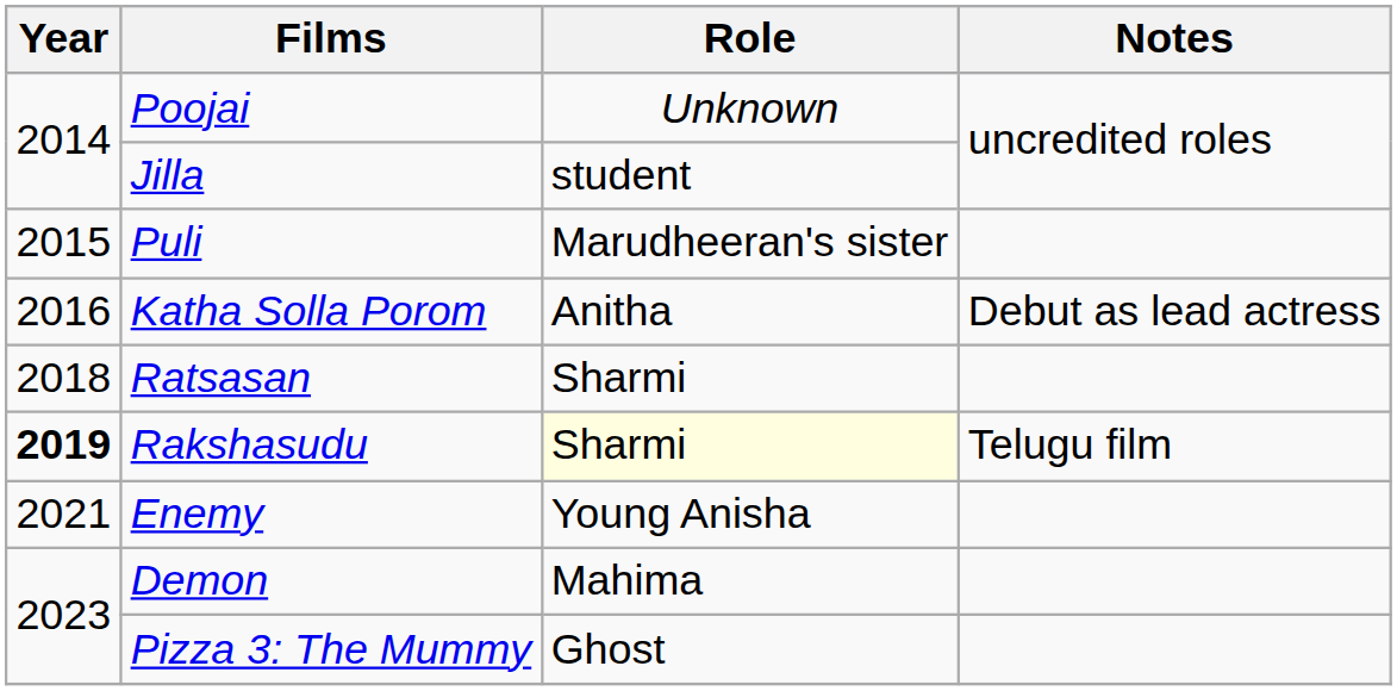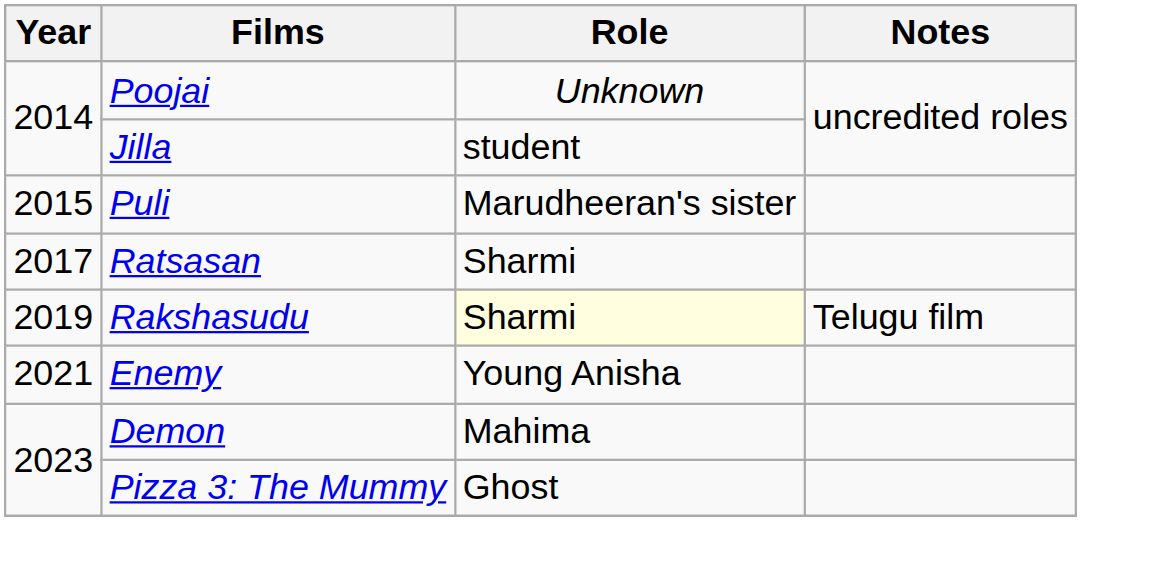 <table class="wikitable">
 <tr style="background:#b0c4de; text-align:center;">
 <th>Year</th>
 <th>Films</th>
 <th>Role</th>
 <th>Notes</th>
 </tr>
 <tr>
 <td rowspan="2">2014</td>
 <td><em><a href='#'>Poojai</a></em></td>
 <td style="text-align: center;"><em>Unknown</em></td>
 <td rowspan="2">uncredited roles</td>
 </tr>
 <tr>
 <td><em><a href='#'>Jilla</a></em></td>
 <td>student</td>
 </tr>
 <tr>
 <td>2015</td>
 <td><em><a href='#'>Puli</a></em></td>
 <td>Marudheeran's sister</td>
 <td></td>
 </tr>
 <tr>
-<td>2016</td>
-<td><em><a href='#'>Katha Solla Porom</a></em></td>
-<td>Anitha</td>
-<td>Debut as lead actress</td>
-</tr>
-<tr>
-<td>2018</td>
+<td>2017</td>
 <td><em><a href='#'>Ratsasan</a></em></td>
 <td>Sharmi</td>
 <td></td>
 </tr>
 <tr>
-<td><strong>2019</strong></td>
+<td>2019</td>
 <td><em><a href='#'>Rakshasudu</a></em></td>
 <td style="background: lightyellow;">Sharmi</td>
 <td>Telugu film</td>
 </tr>
 <tr>
 <td>2021</td>
 <td><em><a href='#'>Enemy</a></em></td>
 <td>Young Anisha</td>
 <td></td>
 </tr>
 <tr>
 <td rowspan="2">2023</td>
 <td><em><a href='#'>Demon</a></em></td>
 <td>Mahima</td>
 <td></td>
 </tr>
 <tr>
 <td><em><a href='#'>Pizza 3: The Mummy</a></em></td>
 <td>Ghost</td>
 <td></td>
 </tr>
 <tr>
 </tr>
 </table>
